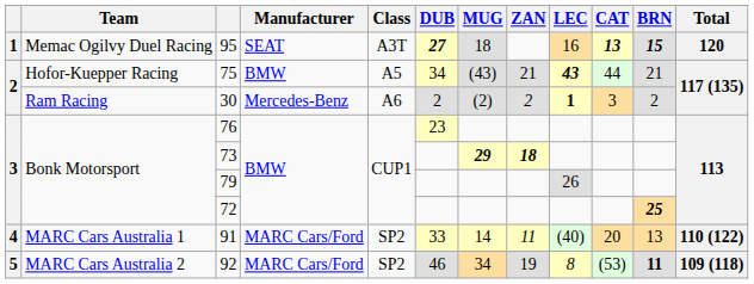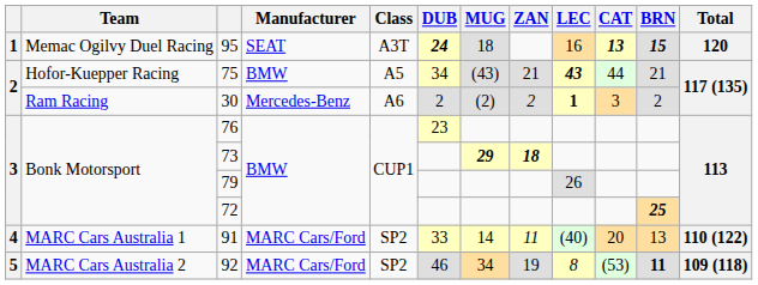 <table class="wikitable" style="font-size: 85%; text-align:center;">
 <tr>
 <th></th>
 <th>Team</th>
 <th></th>
 <th>Manufacturer</th>
 <th>Class</th>
 <th><a href='#'>DUB</a><br></th>
 <th><a href='#'>MUG</a><br></th>
 <th><a href='#'>ZAN</a><br></th>
 <th><a href='#'>LEC</a><br></th>
 <th><a href='#'>CAT</a><br></th>
 <th><a href='#'>BRN</a><br></th>
 <th>Total</th>
 </tr>
 <tr>
 <th>1</th>
 <td align=left> Memac Ogilvy Duel Racing</td>
 <td align=center>95</td>
 <td align=left><a href='#'>SEAT</a></td>
 <td align=center>A3T</td>
-<td style="background:#FFFFBF;"><strong><em>27</em></strong></td>
+<td style="background:#FFFFBF;"><strong><em>24</em></strong></td>
 <td style="background:#DFDFDF;">18</td>
 <td></td>
 <td style="background:#FFDF9F;">16</td>
 <td style="background:#FFFFBF;"><strong><em>13</em></strong></td>
 <td style="background:#DFDFDF;"><strong><em>15</em></strong></td>
 <th>120</th>
 </tr>
 <tr>
 <th rowspan=2>2</th>
 <td align=left> Hofor-Kuepper Racing</td>
 <td align=center>75</td>
 <td align=left><a href='#'>BMW</a></td>
 <td align=center>A5</td>
 <td style="background:#FFFFBF;">34</td>
 <td style="background:#DFDFDF;">(43)</td>
 <td style="background:#DFDFDF;">21</td>
 <td style="background:#FFFFBF;"><strong><em>43</em></strong></td>
 <td style="background:#DFFFDF;">44</td>
 <td style="background:#DFDFDF;">21</td>
 <th rowspan=2>117 (135)</th>
 </tr>
 <tr>
 <td align=left> <a href='#'>Ram Racing</a></td>
 <td align=center>30</td>
 <td align=left><a href='#'>Mercedes-Benz</a></td>
 <td align=center>A6</td>
 <td style="background:#DFDFDF;">2</td>
 <td style="background:#DFDFDF;">(2)</td>
 <td style="background:#DFDFDF;"><em>2</em></td>
 <td style="background:#FFFFBF;"><strong>1</strong></td>
 <td style="background:#FFDF9F;">3</td>
 <td style="background:#DFDFDF;">2</td>
 </tr>
 <tr>
 <th rowspan=4>3</th>
 <td rowspan=4 align=left> Bonk Motorsport</td>
 <td align=center>76</td>
 <td rowspan=4 align=left><a href='#'>BMW</a></td>
 <td rowspan=4 align=center>CUP1</td>
 <td style="background:#FFFFBF;">23</td>
 <td></td>
 <td></td>
 <td></td>
 <td></td>
 <td></td>
 <th rowspan=4>113</th>
 </tr>
 <tr>
 <td align=center>73</td>
 <td></td>
 <td style="background:#FFFFBF;"><strong><em>29</em></strong></td>
 <td style="background:#FFFFBF;"><strong><em>18</em></strong></td>
 <td></td>
 <td></td>
 <td></td>
 </tr>
 <tr>
 <td align=center>79</td>
 <td></td>
 <td></td>
 <td></td>
 <td style="background:#DFDFDF;">26</td>
 <td></td>
 <td></td>
 </tr>
 <tr>
 <td align=center>72</td>
 <td></td>
 <td></td>
 <td></td>
 <td></td>
 <td></td>
 <td style="background:#FFDF9F;"><strong><em>25</em></strong></td>
 </tr>
 <tr>
 <th>4</th>
 <td align=left> <a href='#'>MARC Cars Australia</a> 1</td>
 <td align=center>91</td>
 <td align=left><a href='#'>MARC Cars/Ford</a></td>
 <td align=center>SP2</td>
 <td style="background:#FFFFBF;">33</td>
 <td style="background:#FFFFBF;">14</td>
 <td style="background:#FFFFBF;"><em>11</em></td>
 <td style="background:#DFFFDF;">(40)</td>
 <td style="background:#FFDF9F;">20</td>
 <td style="background:#FFDF9F;">13</td>
 <th>110 (122)</th>
 </tr>
 <tr>
 <th>5</th>
 <td align=left> <a href='#'>MARC Cars Australia</a> 2</td>
 <td align=center>92</td>
 <td align=left><a href='#'>MARC Cars/Ford</a></td>
 <td align=center>SP2</td>
 <td style="background:#DFDFDF;">46</td>
 <td style="background:#FFDF9F;">34</td>
 <td style="background:#DFDFDF;">19</td>
 <td style="background:#FFFFBF;"><em>8</em></td>
 <td style="background:#DFFFDF;">(53)</td>
 <td style="background:#DFDFDF;"><strong>11</strong></td>
 <th>109 (118)</th>
 </tr>
 </table>
